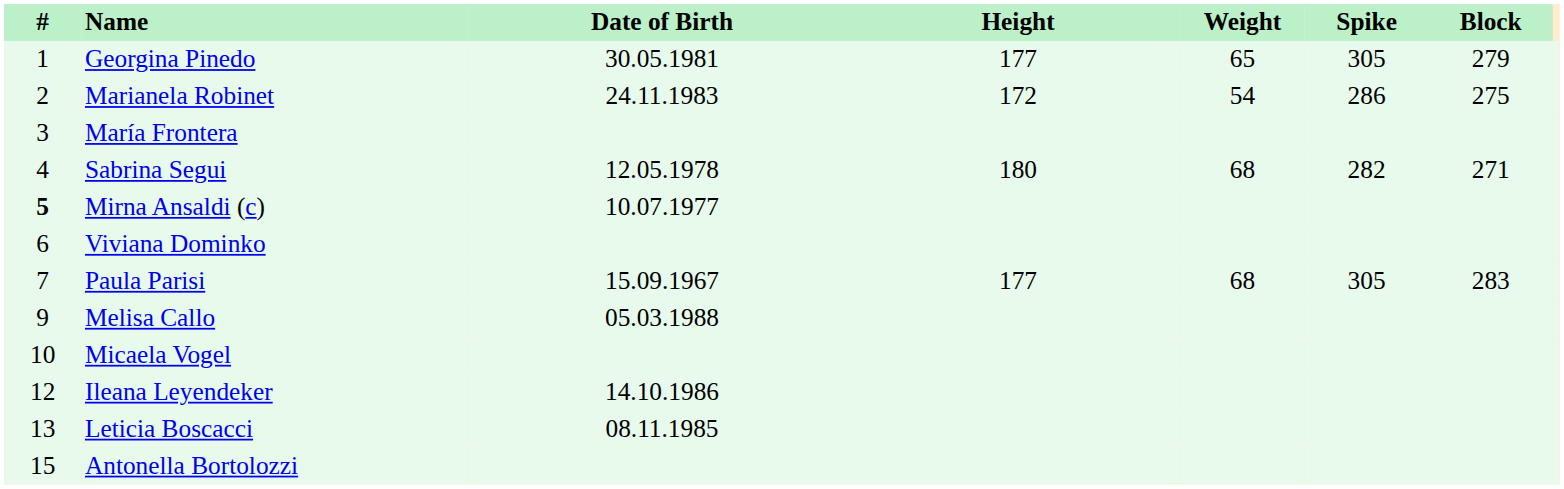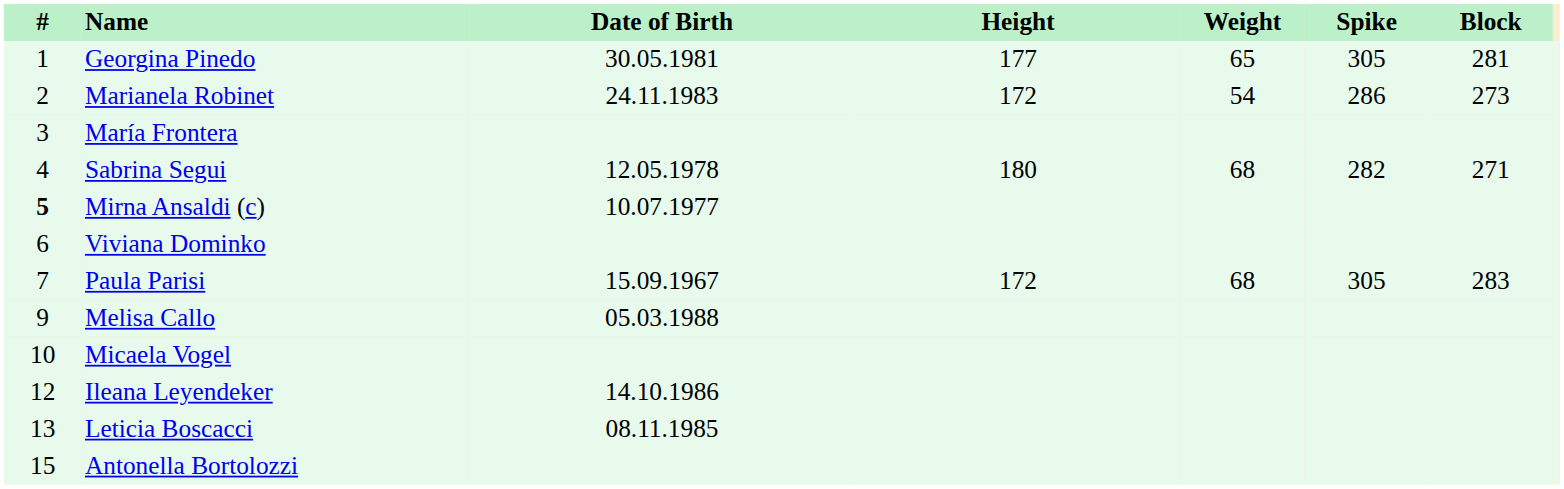 <table border=0 cellpadding=2 cellspacing=0  |- bgcolor=#FFECCE style="text-align:center; font-size:90%;" width=100%>
 <tr bgcolor=#BBF0C9>
 <th width=5%>#</th>
 <th width=25% align=left>Name</th>
 <th width=25%>Date of Birth</th>
 <th width=21%>Height</th>
 <th width=8%>Weight</th>
 <th width=8%>Spike</th>
 <th width=8%>Block</th>
 </tr>
 <tr bgcolor=#E7FAEC>
 <td>1</td>
 <td align=left><a href='#'>Georgina Pinedo</a></td>
 <td>30.05.1981</td>
 <td>177</td>
 <td>65</td>
 <td>305</td>
-<td>279</td>
+<td>281</td>
 <td></td>
 </tr>
 <tr bgcolor=#E7FAEC>
 <td>2</td>
 <td align=left><a href='#'>Marianela Robinet</a></td>
 <td>24.11.1983</td>
 <td>172</td>
 <td>54</td>
 <td>286</td>
-<td>275</td>
+<td>273</td>
 <td></td>
 </tr>
 <tr bgcolor=#E7FAEC>
 <td>3</td>
 <td align=left><a href='#'>María Frontera</a></td>
 <td></td>
 <td></td>
 <td></td>
 <td></td>
 <td></td>
 <td></td>
 </tr>
 <tr bgcolor=#E7FAEC>
 <td>4</td>
 <td align=left><a href='#'>Sabrina Segui</a></td>
 <td>12.05.1978</td>
 <td>180</td>
 <td>68</td>
 <td>282</td>
 <td>271</td>
 <td></td>
 </tr>
 <tr bgcolor=#E7FAEC>
 <td><strong>5</strong></td>
 <td align=left><a href='#'>Mirna Ansaldi</a> (<a href='#'>c</a>)</td>
 <td>10.07.1977</td>
 <td></td>
 <td></td>
 <td></td>
 <td></td>
 <td></td>
 </tr>
 <tr bgcolor=#E7FAEC>
 <td>6</td>
 <td align=left><a href='#'>Viviana Dominko</a></td>
 <td></td>
 <td></td>
 <td></td>
 <td></td>
 <td></td>
 <td></td>
 </tr>
 <tr bgcolor=#E7FAEC>
 <td>7</td>
 <td align=left><a href='#'>Paula Parisi</a></td>
 <td>15.09.1967</td>
-<td>177</td>
+<td>172</td>
 <td>68</td>
 <td>305</td>
 <td>283</td>
 <td></td>
 </tr>
 <tr bgcolor=#E7FAEC>
 <td>9</td>
 <td align=left><a href='#'>Melisa Callo</a></td>
 <td>05.03.1988</td>
 <td></td>
 <td></td>
 <td></td>
 <td></td>
 <td></td>
 </tr>
 <tr bgcolor=#E7FAEC>
 <td>10</td>
 <td align=left><a href='#'>Micaela Vogel</a></td>
 <td></td>
 <td></td>
 <td></td>
 <td></td>
 <td></td>
 <td></td>
 </tr>
 <tr bgcolor=#E7FAEC>
 <td>12</td>
 <td align=left><a href='#'>Ileana Leyendeker</a></td>
 <td>14.10.1986</td>
 <td></td>
 <td></td>
 <td></td>
 <td></td>
 <td></td>
 </tr>
 <tr bgcolor=#E7FAEC>
 <td>13</td>
 <td align=left><a href='#'>Leticia Boscacci</a></td>
 <td>08.11.1985</td>
 <td></td>
 <td></td>
 <td></td>
 <td></td>
 <td></td>
 </tr>
 <tr bgcolor=#E7FAEC>
 <td>15</td>
 <td align=left><a href='#'>Antonella Bortolozzi</a></td>
 <td></td>
 <td></td>
 <td></td>
 <td></td>
 <td></td>
 <td></td>
 </tr>
 </table>
